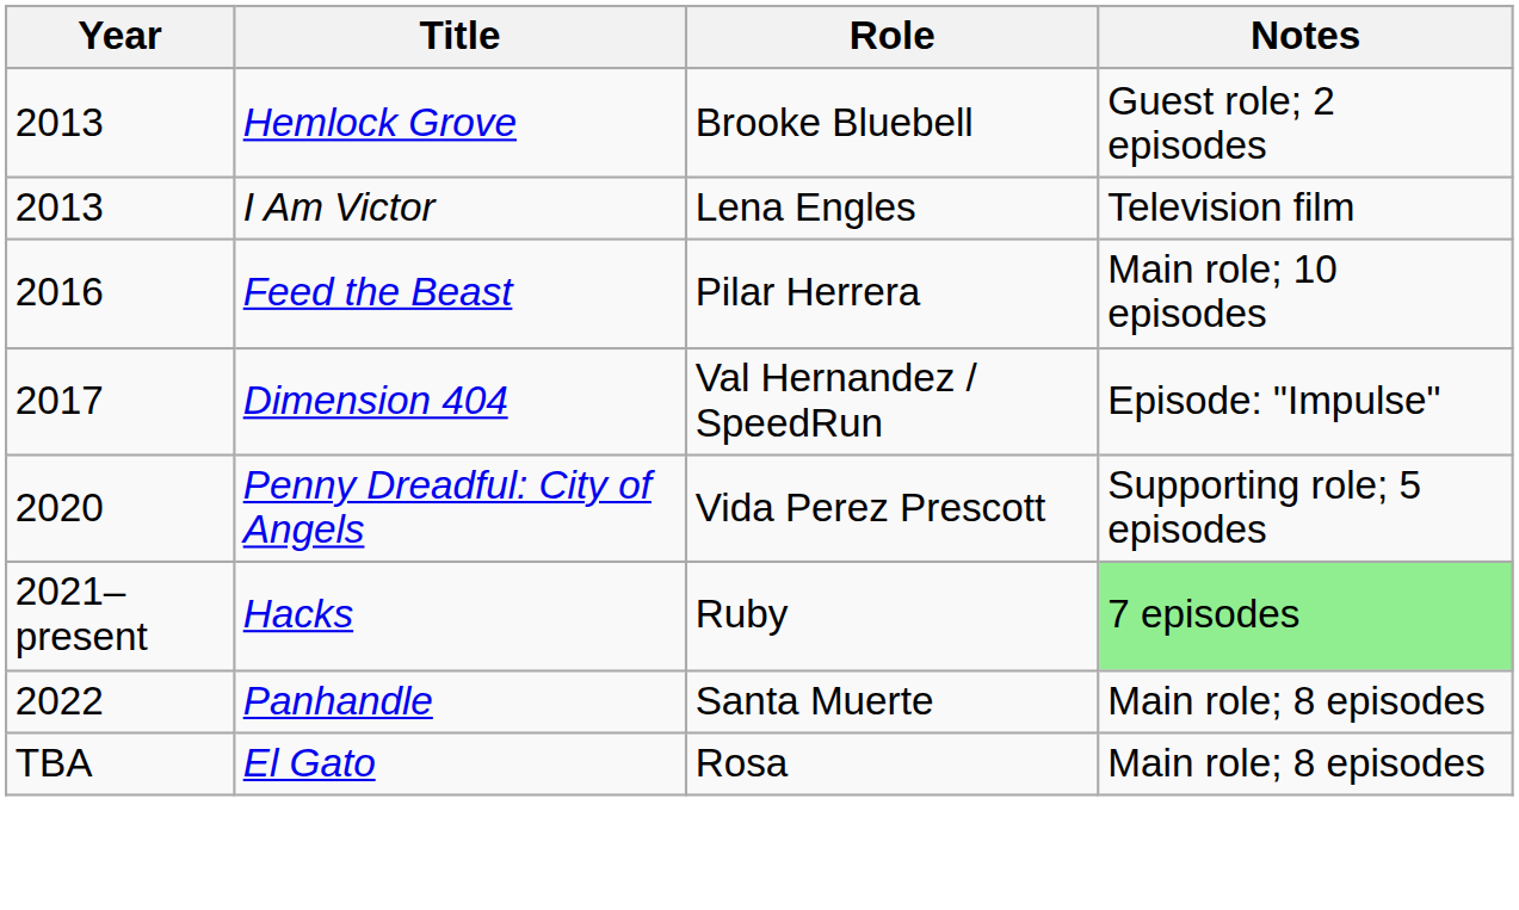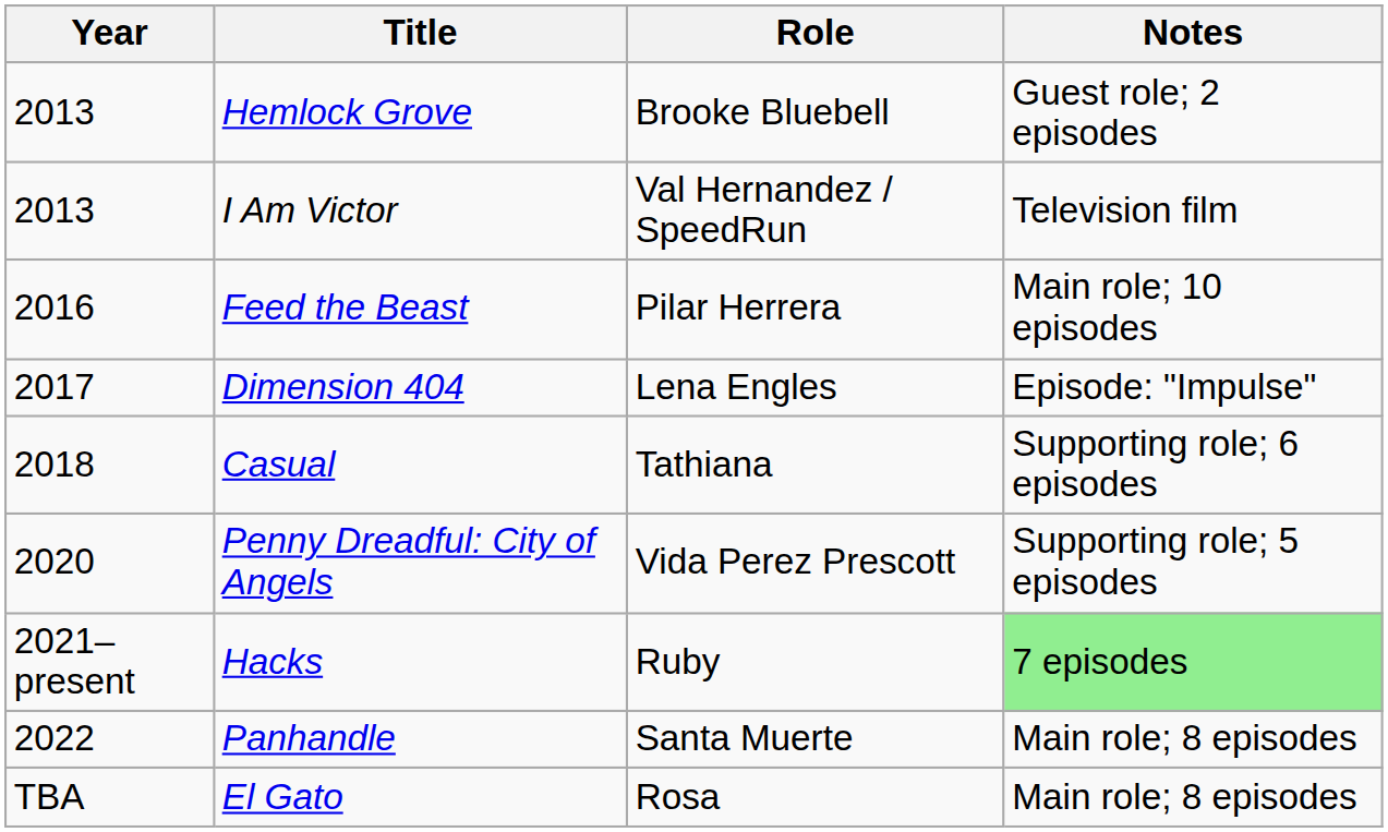 <table class="wikitable plainrowheaders sortable">
 <tr>
 <th scope="col">Year</th>
 <th scope="col">Title</th>
 <th scope="col">Role</th>
 <th scope="col" class="unsortable">Notes</th>
 </tr>
 <tr>
 <td>2013</td>
 <td><em><a href='#'>Hemlock Grove</a></em></td>
 <td>Brooke Bluebell</td>
 <td>Guest role; 2 episodes</td>
 </tr>
 <tr>
 <td>2013</td>
 <td><em>I Am Victor</em></td>
-<td>Lena Engles</td>
+<td>Val Hernandez / SpeedRun</td>
 <td>Television film</td>
 </tr>
 <tr>
 <td>2016</td>
 <td><em><a href='#'>Feed the Beast</a></em></td>
 <td>Pilar Herrera</td>
 <td>Main role; 10 episodes</td>
 </tr>
 <tr>
 <td>2017</td>
 <td><em><a href='#'>Dimension 404</a></em></td>
-<td>Val Hernandez / SpeedRun</td>
+<td>Lena Engles</td>
 <td>Episode: "Impulse"</td>
+</tr>
+<tr>
+<td>2018</td>
+<td><em><a href='#'>Casual</a></em></td>
+<td>Tathiana</td>
+<td>Supporting role; 6 episodes</td>
 </tr>
 <tr>
 <td>2020</td>
 <td><em><a href='#'>Penny Dreadful: City of Angels</a></em></td>
 <td>Vida Perez Prescott</td>
 <td>Supporting role; 5 episodes</td>
 </tr>
 <tr>
 <td>2021–present</td>
 <td><em><a href='#'>Hacks</a></em></td>
 <td>Ruby</td>
 <td style="background: lightgreen;">7 episodes</td>
 </tr>
 <tr>
 <td>2022</td>
 <td><em><a href='#'>Panhandle</a></em></td>
 <td>Santa Muerte</td>
 <td>Main role; 8 episodes</td>
 </tr>
 <tr>
 <td>TBA</td>
 <td><em><a href='#'>El Gato</a></em></td>
 <td>Rosa</td>
 <td>Main role; 8 episodes</td>
 </tr>
 </table>
